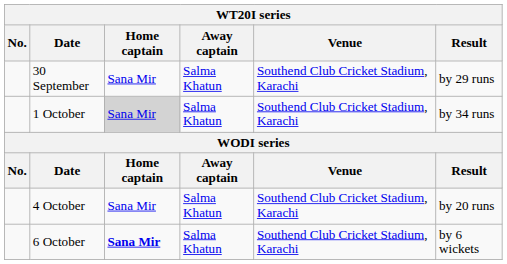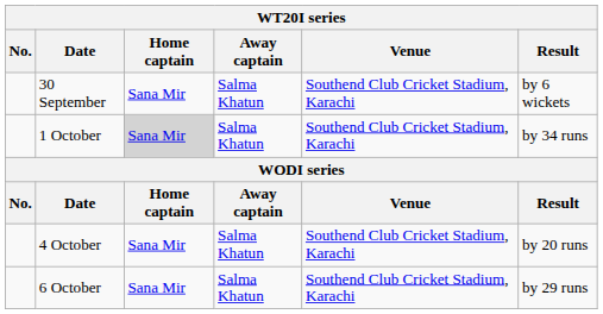 <table class="wikitable">
 <tr>
 <th colspan="9">WT20I series</th>
 </tr>
 <tr>
 <th>No.</th>
 <th>Date</th>
 <th>Home captain</th>
 <th>Away captain</th>
 <th>Venue</th>
 <th>Result</th>
 </tr>
 <tr>
 <td></td>
 <td>30 September</td>
 <td><a href='#'>Sana Mir</a></td>
 <td><a href='#'>Salma Khatun</a></td>
 <td><a href='#'>Southend Club Cricket Stadium</a>, <a href='#'>Karachi</a></td>
-<td> by 29 runs</td>
+<td> by 6 wickets</td>
 </tr>
 <tr>
 <td></td>
 <td>1 October</td>
 <td style="background: lightgrey;"><a href='#'>Sana Mir</a></td>
 <td><a href='#'>Salma Khatun</a></td>
 <td><a href='#'>Southend Club Cricket Stadium</a>, <a href='#'>Karachi</a></td>
 <td> by 34 runs</td>
 </tr>
 <tr>
 <th colspan="9">WODI series</th>
 </tr>
 <tr>
 <th>No.</th>
 <th>Date</th>
 <th>Home captain</th>
 <th>Away captain</th>
 <th>Venue</th>
 <th>Result</th>
 </tr>
 <tr>
 <td></td>
 <td>4 October</td>
 <td><a href='#'>Sana Mir</a></td>
 <td><a href='#'>Salma Khatun</a></td>
 <td><a href='#'>Southend Club Cricket Stadium</a>, <a href='#'>Karachi</a></td>
 <td> by 20 runs</td>
 </tr>
 <tr>
 <td></td>
 <td>6 October</td>
-<td><strong><a href='#'>Sana Mir</a></strong></td>
+<td><a href='#'>Sana Mir</a></td>
 <td><a href='#'>Salma Khatun</a></td>
 <td><a href='#'>Southend Club Cricket Stadium</a>, <a href='#'>Karachi</a></td>
-<td> by 6 wickets</td>
+<td> by 29 runs</td>
 </tr>
 </table>
